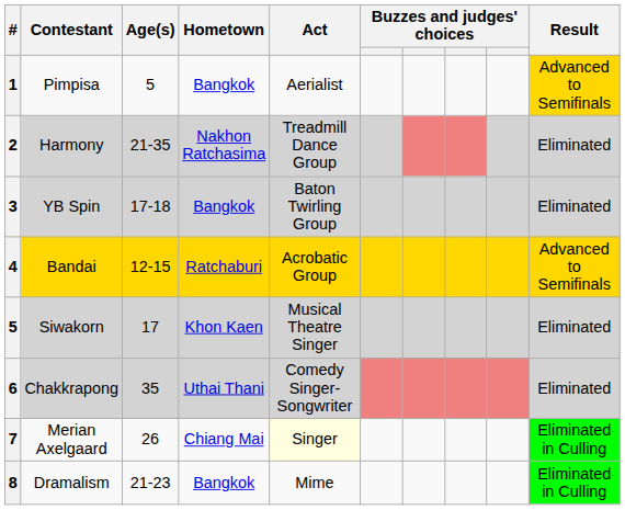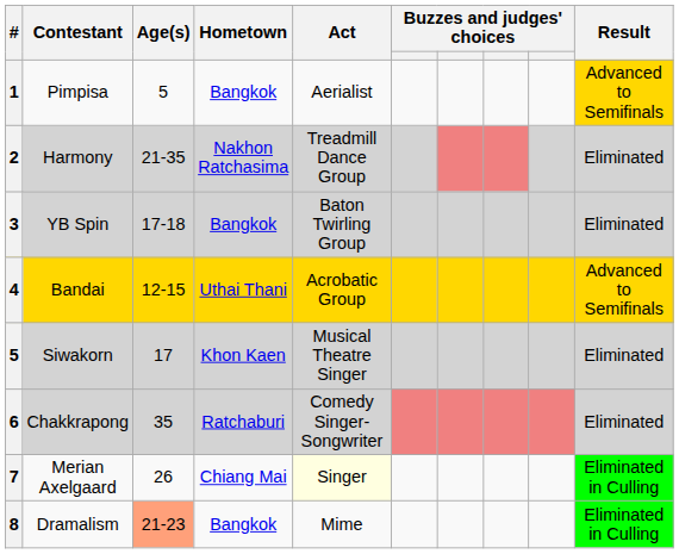 <table class="wikitable sortable" style="width:100%; text-align:center;">
 <tr>
 <th scope="col" rowspan="2"  style="width:1%;">#</th>
 <th scope="col" rowspan="2"  style="width:15%;">Contestant</th>
 <th scope="col" rowspan="2"  data-sort-type="number" style="width:2%;">Age(s)</th>
 <th scope="col" rowspan="2"  class="unsortable" style="width:10%;">Hometown</th>
 <th scope="col" rowspan="2" class="unsortable"  style="width:15%;">Act</th>
 <th scope="col" colspan="4" class="unsortable" style="width:30%;">Buzzes and judges' choices</th>
 <th scope="col" rowspan="2" style="width:15%;">Result</th>
 </tr>
 <tr>
 <th width="100"></th>
 <th width="100"></th>
 <th width="100"></th>
 <th width="100"></th>
 </tr>
 <tr>
 <th>1</th>
 <td>Pimpisa</td>
 <td>5</td>
 <td><a href='#'>Bangkok</a></td>
 <td>Aerialist</td>
 <td></td>
 <td></td>
 <td></td>
 <td></td>
 <td style="background:gold">Advanced to Semifinals</td>
 </tr>
 <tr bgcolor=lightgrey>
 <th>2</th>
 <td>Harmony</td>
 <td>21-35</td>
 <td><a href='#'>Nakhon Ratchasima</a></td>
 <td>Treadmill Dance Group</td>
 <td></td>
 <td style="background:#F08080"></td>
 <td style="background:#F08080"></td>
 <td></td>
 <td style="background:">Eliminated</td>
 </tr>
 <tr bgcolor=lightgrey>
 <th>3</th>
 <td>YB Spin</td>
 <td>17-18</td>
 <td><a href='#'>Bangkok</a></td>
 <td>Baton Twirling Group</td>
 <td></td>
 <td></td>
 <td></td>
 <td></td>
 <td style="background:">Eliminated</td>
 </tr>
 <tr bgcolor=gold>
 <th>4</th>
 <td>Bandai </td>
 <td>12-15</td>
-<td><a href='#'>Ratchaburi</a></td>
+<td><a href='#'>Uthai Thani</a></td>
 <td>Acrobatic Group</td>
 <td></td>
 <td></td>
 <td></td>
 <td></td>
 <td style="background:gold">Advanced to Semifinals</td>
 </tr>
 <tr bgcolor=lightgrey>
 <th>5</th>
 <td>Siwakorn</td>
 <td>17</td>
 <td><a href='#'>Khon Kaen</a></td>
 <td>Musical Theatre Singer</td>
 <td></td>
 <td></td>
 <td></td>
 <td></td>
 <td style="background:">Eliminated</td>
 </tr>
 <tr bgcolor=lightgrey>
 <th>6</th>
 <td>Chakkrapong</td>
 <td>35</td>
-<td><a href='#'>Uthai Thani</a></td>
+<td><a href='#'>Ratchaburi</a></td>
 <td>Comedy Singer-Songwriter</td>
 <td style="background:#F08080"></td>
 <td style="background:#F08080"></td>
 <td style="background:#F08080"></td>
 <td style="background:#F08080"></td>
 <td style="background:">Eliminated</td>
 </tr>
 <tr>
 <th>7</th>
 <td>Merian Axelgaard</td>
 <td>26</td>
 <td><a href='#'>Chiang Mai</a></td>
 <td style="background: lightyellow;">Singer</td>
 <td></td>
 <td></td>
 <td></td>
 <td></td>
 <td style="background:lime">Eliminated in Culling</td>
 </tr>
 <tr>
 <th>8</th>
 <td>Dramalism</td>
-<td>21-23</td>
+<td style="background: lightsalmon;">21-23</td>
 <td><a href='#'>Bangkok</a></td>
 <td>Mime</td>
 <td></td>
 <td></td>
 <td></td>
 <td></td>
 <td style="background:lime">Eliminated in Culling</td>
 </tr>
 </table>
